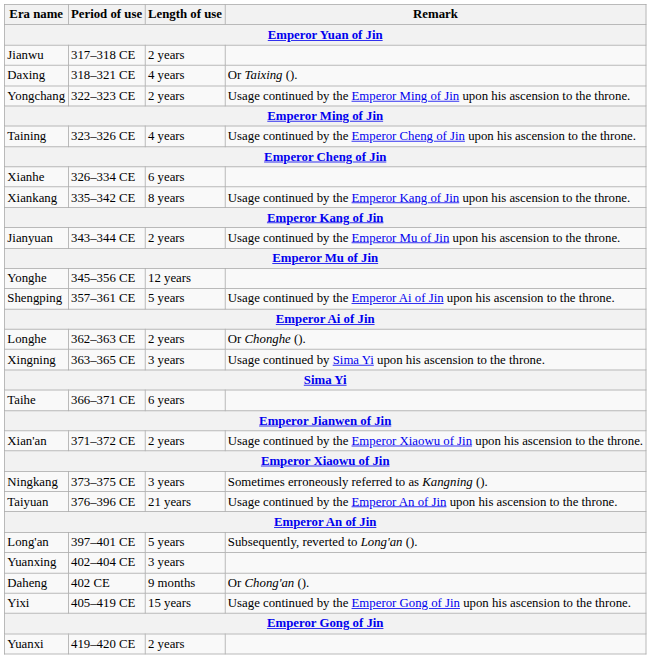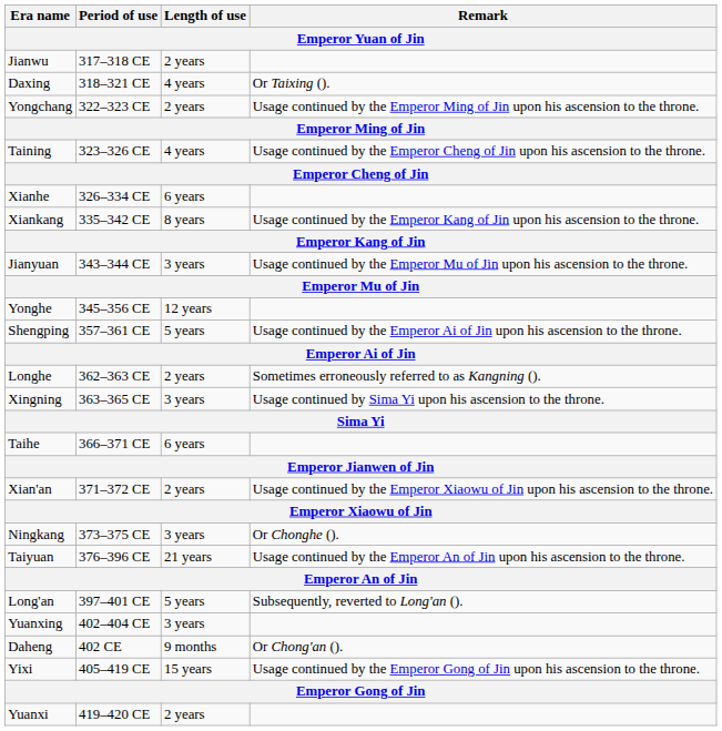 <table class="wikitable">
 <tr>
 <th>Era name</th>
 <th>Period of use</th>
 <th>Length of use</th>
 <th>Remark</th>
 </tr>
 <tr>
 <th colspan="4"><a href='#'>Emperor Yuan of Jin</a><br></th>
 </tr>
 <tr>
 <td>Jianwu<br></td>
 <td>317–318 CE</td>
 <td>2 years</td>
 <td></td>
 </tr>
 <tr>
 <td>Daxing<br></td>
 <td>318–321 CE</td>
 <td>4 years</td>
 <td>Or <em>Taixing</em> ().</td>
 </tr>
 <tr>
 <td>Yongchang<br></td>
 <td>322–323 CE</td>
 <td>2 years</td>
 <td>Usage continued by the <a href='#'>Emperor Ming of Jin</a> upon his ascension to the throne.</td>
 </tr>
 <tr>
 <th colspan="4"><a href='#'>Emperor Ming of Jin</a><br></th>
 </tr>
 <tr>
 <td>Taining<br></td>
 <td>323–326 CE</td>
 <td>4 years</td>
 <td>Usage continued by the <a href='#'>Emperor Cheng of Jin</a> upon his ascension to the throne.</td>
 </tr>
 <tr>
 <th colspan="4"><a href='#'>Emperor Cheng of Jin</a><br></th>
 </tr>
 <tr>
 <td>Xianhe<br></td>
 <td>326–334 CE</td>
 <td>6 years</td>
 <td></td>
 </tr>
 <tr>
 <td>Xiankang<br></td>
 <td>335–342 CE</td>
 <td>8 years</td>
 <td>Usage continued by the <a href='#'>Emperor Kang of Jin</a> upon his ascension to the throne.</td>
 </tr>
 <tr>
 <th colspan="4"><a href='#'>Emperor Kang of Jin</a><br></th>
 </tr>
 <tr>
 <td>Jianyuan<br></td>
 <td>343–344 CE</td>
-<td>2 years</td>
+<td>3 years</td>
 <td>Usage continued by the <a href='#'>Emperor Mu of Jin</a> upon his ascension to the throne.</td>
 </tr>
 <tr>
 <th colspan="4"><a href='#'>Emperor Mu of Jin</a><br></th>
 </tr>
 <tr>
 <td>Yonghe<br></td>
 <td>345–356 CE</td>
 <td>12 years</td>
 <td></td>
 </tr>
 <tr>
 <td>Shengping<br></td>
 <td>357–361 CE</td>
 <td>5 years</td>
 <td>Usage continued by the <a href='#'>Emperor Ai of Jin</a> upon his ascension to the throne. </td>
 </tr>
 <tr>
 <th colspan="4"><a href='#'>Emperor Ai of Jin</a><br></th>
 </tr>
 <tr>
 <td>Longhe<br></td>
 <td>362–363 CE</td>
 <td>2 years</td>
-<td>Or <em>Chonghe</em> ().</td>
+<td>Sometimes erroneously referred to as <em>Kangning</em> ().</td>
 </tr>
 <tr>
 <td>Xingning<br></td>
 <td>363–365 CE</td>
 <td>3 years</td>
 <td>Usage continued by <a href='#'>Sima Yi</a> upon his ascension to the throne.</td>
 </tr>
 <tr>
 <th colspan="4"><a href='#'>Sima Yi</a><br></th>
 </tr>
 <tr>
 <td>Taihe<br></td>
 <td>366–371 CE</td>
 <td>6 years</td>
 <td></td>
 </tr>
 <tr>
 <th colspan="4"><a href='#'>Emperor Jianwen of Jin</a><br></th>
 </tr>
 <tr>
 <td>Xian'an<br></td>
 <td>371–372 CE</td>
 <td>2 years</td>
 <td>Usage continued by the <a href='#'>Emperor Xiaowu of Jin</a> upon his ascension to the throne.</td>
 </tr>
 <tr>
 <th colspan="4"><a href='#'>Emperor Xiaowu of Jin</a><br></th>
 </tr>
 <tr>
 <td>Ningkang<br></td>
 <td>373–375 CE</td>
 <td>3 years</td>
-<td>Sometimes erroneously referred to as <em>Kangning</em> ().</td>
+<td>Or <em>Chonghe</em> ().</td>
 </tr>
 <tr>
 <td>Taiyuan<br></td>
 <td>376–396 CE</td>
 <td>21 years</td>
 <td>Usage continued by the <a href='#'>Emperor An of Jin</a> upon his ascension to the throne.</td>
 </tr>
 <tr>
 <th colspan="4"><a href='#'>Emperor An of Jin</a><br></th>
 </tr>
 <tr>
 <td>Long'an<br></td>
 <td>397–401 CE</td>
 <td>5 years</td>
 <td>Subsequently, reverted to <em>Long'an</em> ().</td>
 </tr>
 <tr>
 <td>Yuanxing<br></td>
 <td>402–404 CE</td>
 <td>3 years</td>
 <td></td>
 </tr>
 <tr>
 <td>Daheng<br></td>
 <td>402 CE</td>
 <td>9 months</td>
 <td>Or <em>Chong'an</em> ().</td>
 </tr>
 <tr>
 <td>Yixi<br></td>
 <td>405–419 CE</td>
 <td>15 years</td>
 <td>Usage continued by the <a href='#'>Emperor Gong of Jin</a> upon his ascension to the throne.</td>
 </tr>
 <tr>
 <th colspan="4"><a href='#'>Emperor Gong of Jin</a><br></th>
 </tr>
 <tr>
 <td>Yuanxi<br></td>
 <td>419–420 CE</td>
 <td>2 years</td>
 <td></td>
 </tr>
 </table>
